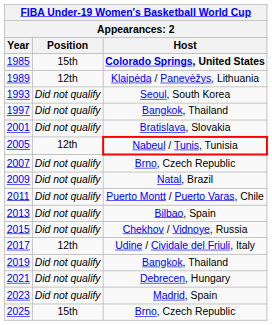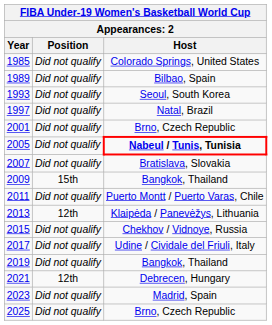 <table class="wikitable" style="text-align: center">
 <tr>
 <th colspan=20><a href='#'>FIBA Under-19 Women's Basketball World Cup</a></th>
 </tr>
 <tr>
 <th colspan=20>Appearances: 2</th>
 </tr>
 <tr>
 <th>Year</th>
 <th>Position</th>
 <th>Host</th>
 </tr>
 <tr valign="top" bgcolor=>
 <td> <a href='#'>1985</a></td>
-<td>15th</td>
-<td><strong><a href='#'>Colorado Springs</a>, United States</strong></td>
+<td><em>Did not qualify</em></td>
+<td><a href='#'>Colorado Springs</a>, United States</td>
 </tr>
 <tr valign="top" bgcolor=>
 <td> <a href='#'>1989</a></td>
-<td>12th</td>
-<td><a href='#'>Klaipėda</a> / <a href='#'>Panevėžys</a>, Lithuania</td>
+<td><em>Did not qualify</em></td>
+<td><a href='#'>Bilbao</a>, Spain</td>
 </tr>
 <tr valign="top" bgcolor=>
 <td> <a href='#'>1993</a></td>
 <td><em>Did not qualify</em></td>
 <td><a href='#'>Seoul</a>, South Korea</td>
 </tr>
 <tr valign="top" bgcolor=>
 <td> <a href='#'>1997</a></td>
 <td><em>Did not qualify</em></td>
-<td><a href='#'>Bangkok</a>, Thailand</td>
+<td><a href='#'>Natal</a>, Brazil</td>
 </tr>
 <tr valign="top" bgcolor=>
 <td> <a href='#'>2001</a></td>
 <td><em>Did not qualify</em></td>
-<td><a href='#'>Bratislava</a>, Slovakia</td>
+<td><a href='#'>Brno</a>, Czech Republic</td>
 </tr>
 <tr valign="top" bgcolor=>
 <td> <a href='#'>2005</a></td>
-<td>12th</td>
-<td style="border: 3px solid red"><a href='#'>Nabeul</a> / <a href='#'>Tunis</a>, Tunisia</td>
+<td><em>Did not qualify</em></td>
+<td style="border: 3px solid red"><strong><a href='#'>Nabeul</a> / <a href='#'>Tunis</a>, Tunisia</strong></td>
 </tr>
 <tr valign="top" bgcolor=>
 <td> <a href='#'>2007</a></td>
 <td><em>Did not qualify</em></td>
-<td><a href='#'>Brno</a>, Czech Republic</td>
+<td><a href='#'>Bratislava</a>, Slovakia</td>
 </tr>
 <tr valign="top" bgcolor=>
 <td> <a href='#'>2009</a></td>
-<td><em>Did not qualify</em></td>
-<td><a href='#'>Natal</a>, Brazil</td>
+<td>15th</td>
+<td><a href='#'>Bangkok</a>, Thailand</td>
 </tr>
 <tr valign="top" bgcolor=>
 <td> <a href='#'>2011</a></td>
 <td><em>Did not qualify</em></td>
 <td><a href='#'>Puerto Montt</a> / <a href='#'>Puerto Varas</a>, Chile</td>
 </tr>
 <tr valign="top" bgcolor=>
 <td> <a href='#'>2013</a></td>
-<td><em>Did not qualify</em></td>
-<td><a href='#'>Bilbao</a>, Spain</td>
+<td>12th</td>
+<td><a href='#'>Klaipėda</a> / <a href='#'>Panevėžys</a>, Lithuania</td>
 </tr>
 <tr valign="top" bgcolor=>
 <td> <a href='#'>2015</a></td>
 <td><em>Did not qualify</em></td>
 <td><a href='#'>Chekhov</a> / <a href='#'>Vidnoye</a>, Russia</td>
 </tr>
 <tr valign="top" bgcolor=>
 <td> <a href='#'>2017</a></td>
-<td>12th</td>
+<td><em>Did not qualify</em></td>
 <td><a href='#'>Udine</a> / <a href='#'>Cividale del Friuli</a>, Italy</td>
 </tr>
 <tr valign="top" bgcolor=>
 <td> <a href='#'>2019</a></td>
 <td><em>Did not qualify</em></td>
 <td><a href='#'>Bangkok</a>, Thailand</td>
 </tr>
 <tr valign="top" bgcolor=>
 <td> <a href='#'>2021</a></td>
-<td><em>Did not qualify</em></td>
+<td>12th</td>
 <td><a href='#'>Debrecen</a>, Hungary</td>
 </tr>
 <tr valign="top" bgcolor=>
 <td> <a href='#'>2023</a></td>
 <td><em>Did not qualify</em></td>
 <td><a href='#'>Madrid</a>, Spain</td>
 </tr>
 <tr valign="top" bgcolor=>
 <td> <a href='#'>2025</a></td>
-<td>15th</td>
+<td><em>Did not qualify</em></td>
 <td><a href='#'>Brno</a>, Czech Republic</td>
 </tr>
 </table>
